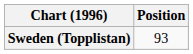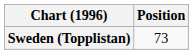 <table class="wikitable plainrowheaders" style="text-align:center">
 <tr>
 <th>Chart (1996)</th>
 <th>Position</th>
 </tr>
 <tr>
 <th scope="row">Sweden (Topplistan)</th>
-<td>93</td>
+<td>73</td>
 </tr>
 </table>
